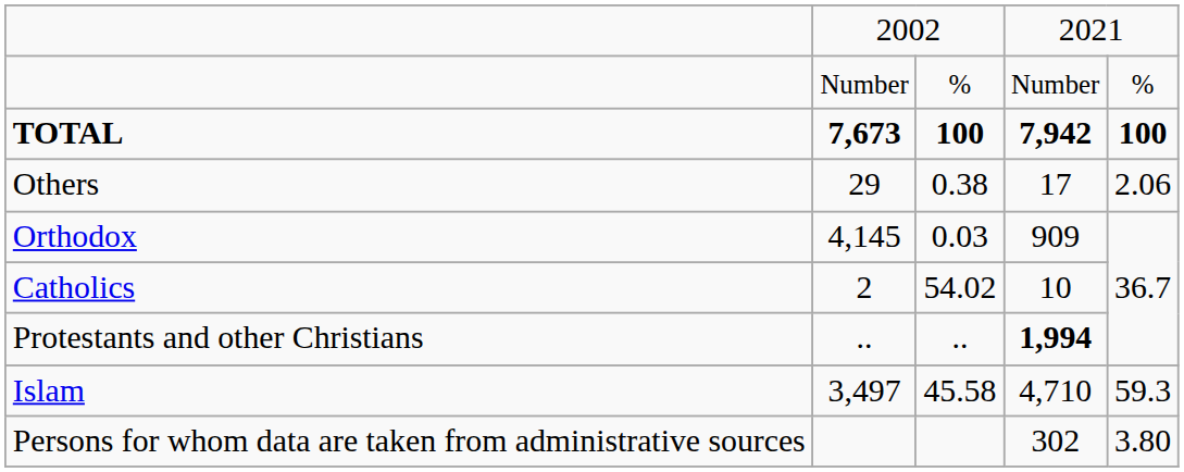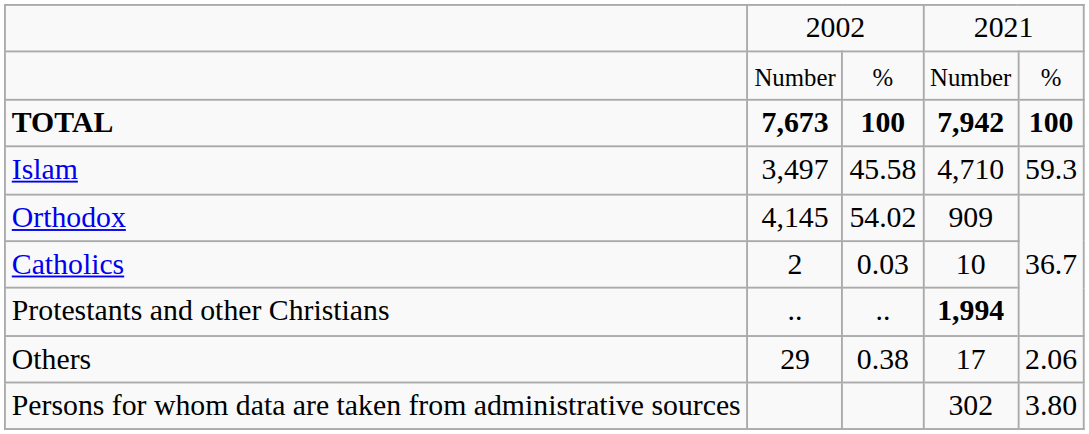 <table class="wikitable">
 <tr>
 <td></td>
 <td colspan="2" align="center">2002</td>
 <td colspan="2" align="center">2021</td>
 </tr>
 <tr>
 <td></td>
 <td align="center"><small>Number</small></td>
 <td align="center"><small>%</small></td>
 <td align="center"><small>Number</small></td>
 <td align="center"><small>%</small></td>
 </tr>
 <tr>
 <td><strong>TOTAL</strong></td>
 <td align="center"><strong>7,673</strong></td>
 <td align="center"><strong>100</strong></td>
 <td align="center"><strong>7,942</strong></td>
 <td align="center"><strong>100</strong></td>
 </tr>
 <tr>
-<td>Others</td>
-<td align="center">29</td>
-<td align="center">0.38</td>
-<td align="center">17</td>
-<td align="center">2.06</td>
+<td><a href='#'>Islam</a></td>
+<td align="center">3,497</td>
+<td align="center">45.58</td>
+<td align="center">4,710</td>
+<td align="center">59.3</td>
 </tr>
 <tr>
 <td><a href='#'>Orthodox</a></td>
 <td align="center">4,145</td>
-<td align="center">0.03</td>
+<td align="center">54.02</td>
 <td align="center">909</td>
 <td rowspan="3" align="center">36.7</td>
 </tr>
 <tr>
 <td><a href='#'>Catholics</a></td>
 <td align="center">2</td>
-<td align="center">54.02</td>
+<td align="center">0.03</td>
 <td align="center">10</td>
 </tr>
 <tr>
 <td>Protestants and other Christians</td>
 <td align="center">..</td>
 <td align="center">..</td>
 <td align="center"><strong>1,994</strong></td>
 </tr>
 <tr>
-<td><a href='#'>Islam</a></td>
-<td align="center">3,497</td>
-<td align="center">45.58</td>
-<td align="center">4,710</td>
-<td align="center">59.3</td>
+<td>Others</td>
+<td align="center">29</td>
+<td align="center">0.38</td>
+<td align="center">17</td>
+<td align="center">2.06</td>
 </tr>
 <tr>
 <td>Persons for whom data are taken from administrative sources</td>
 <td align="center"></td>
 <td align="center"></td>
 <td align="center">302</td>
 <td align="center">3.80</td>
 </tr>
 </table>
